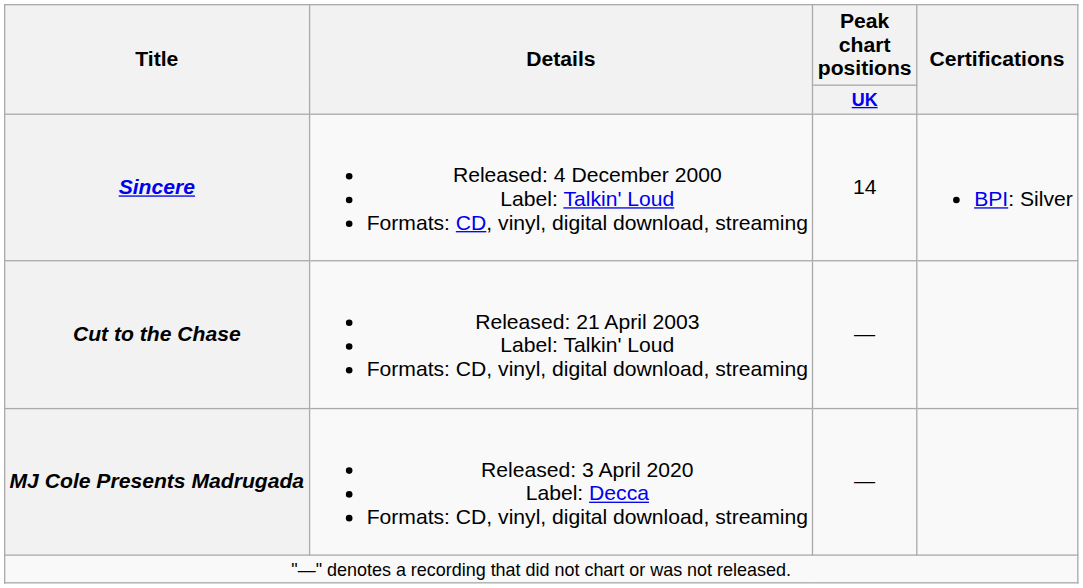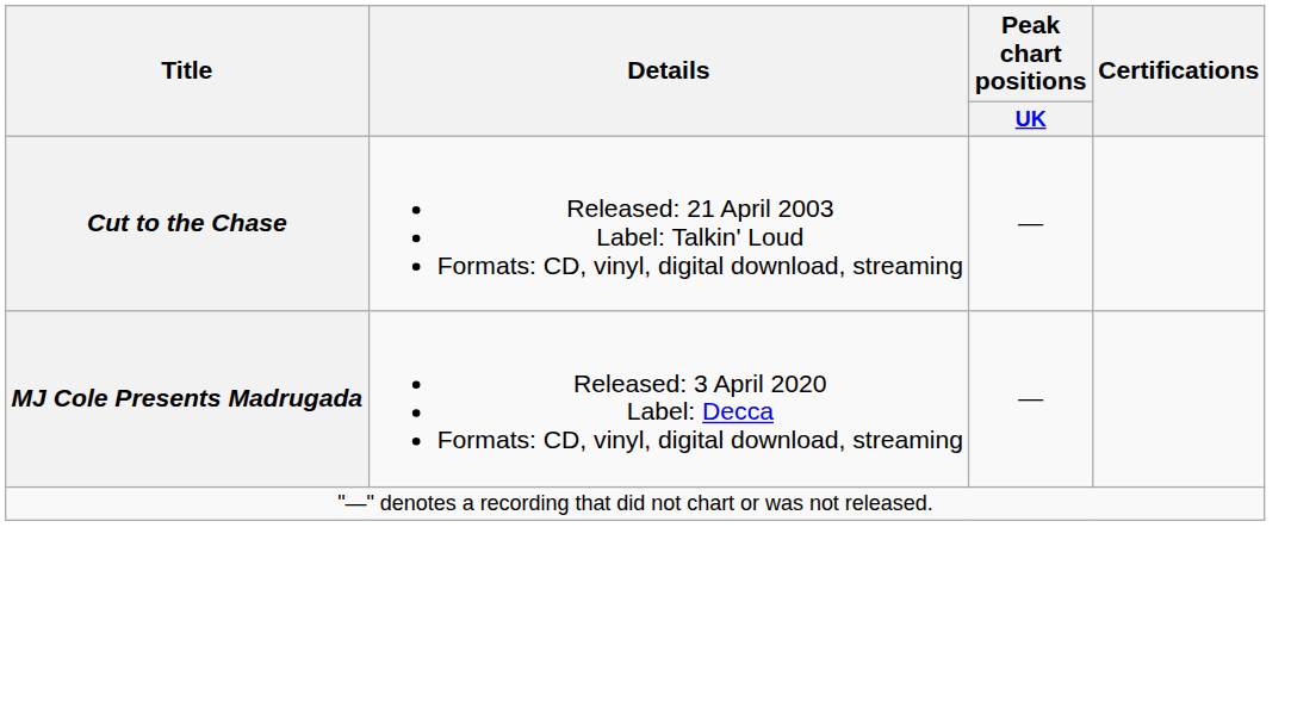 <table class="wikitable plainrowheaders" style="text-align:center;" border="1">
 <tr>
 <th scope="col" rowspan="2">Title</th>
 <th scope="col" rowspan="2">Details</th>
 <th scope="col">Peak chart positions</th>
 <th scope="col" rowspan="2">Certifications</th>
 </tr>
 <tr>
 <th scope="col" style="width:3em;font-size:85%;"><a href='#'>UK</a><br></th>
-</tr>
-<tr>
-<th scope="row"><em><a href='#'>Sincere</a></em></th>
-<td><br><ul><li>Released: 4 December 2000</li><li>Label: <a href='#'>Talkin' Loud</a></li><li>Formats: <a href='#'>CD</a>, vinyl, digital download, streaming</li></ul></td>
-<td>14</td>
-<td><br><ul><li><a href='#'>BPI</a>: Silver</li></ul></td>
 </tr>
 <tr>
 <th scope="row"><em>Cut to the Chase</em></th>
 <td><br><ul><li>Released: 21 April 2003</li><li>Label: Talkin' Loud</li><li>Formats: CD, vinyl, digital download, streaming</li></ul></td>
 <td>—</td>
 <td></td>
 </tr>
 <tr>
 <th scope="row"><em>MJ Cole Presents Madrugada</em></th>
 <td><br><ul><li>Released: 3 April 2020</li><li>Label: <a href='#'>Decca</a></li><li>Formats: CD, vinyl, digital download, streaming</li></ul></td>
 <td>—</td>
 <td></td>
 </tr>
 <tr>
 <td colspan="4" style="font-size:85%">"—" denotes a recording that did not chart or was not released.</td>
 </tr>
 </table>
